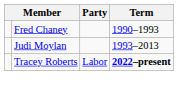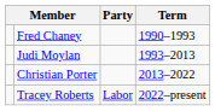 <table class="wikitable">
 <tr>
 <th colspan="2">Member</th>
 <th>Party</th>
 <th>Term</th>
 </tr>
 <tr>
 <td> </td>
 <td><a href='#'>Fred Chaney</a></td>
 <td></td>
 <td><a href='#'>1990</a>–1993</td>
 </tr>
 <tr>
 <td> </td>
 <td><a href='#'>Judi Moylan</a></td>
 <td></td>
 <td><a href='#'>1993</a>–2013</td>
 </tr>
 <tr>
 <td> </td>
+<td><a href='#'>Christian Porter</a></td>
+<td></td>
+<td><a href='#'>2013</a>–2022</td>
+</tr>
+<tr>
+<td> </td>
 <td><a href='#'>Tracey Roberts</a></td>
 <td><a href='#'>Labor</a></td>
-<td><strong><a href='#'>2022</a>–present</strong></td>
+<td><a href='#'>2022</a>–present</td>
 </tr>
 </table>
